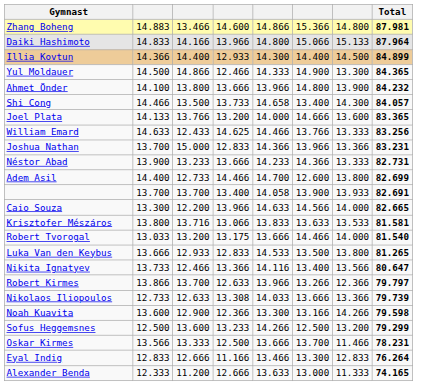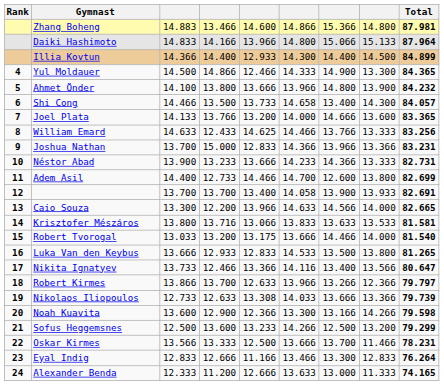 <table class="wikitable sortable" style="text-align:center; font-size:100%">
 <tr>
+<th scope="col" style="width:15px;">Rank</th>
 <th scope="col" style="width:175px;">Gymnast</th>
 <th scope="col" style="width:50px;"></th>
 <th scope="col" style="width:50px;"></th>
 <th scope="col" style="width:50px;"></th>
 <th scope="col" style="width:50px;"></th>
 <th scope="col" style="width:50px;"></th>
 <th scope="col" style="width:50px;"></th>
 <th scope="col" style="width:50px;">Total</th>
 </tr>
 <tr style="background:#fffcaf;">
+<td style="text-align:center" scope="row"><strong></strong></td>
 <td style="text-align:left;"> <a href='#'>Zhang Boheng</a></td>
 <td>14.883</td>
 <td>13.466</td>
 <td>14.600</td>
 <td>14.866</td>
 <td>15.366</td>
 <td>14.800</td>
 <td><strong>87.981</strong></td>
 </tr>
 <tr style="background:#e5e5e5;">
+<td style="text-align:center" scope="row"><strong></strong></td>
 <td style="text-align:left;"> <a href='#'>Daiki Hashimoto</a></td>
 <td>14.833</td>
 <td>14.166</td>
 <td>13.966</td>
 <td>14.800</td>
 <td>15.066</td>
 <td>15.133</td>
 <td><strong>87.964</strong></td>
 </tr>
 <tr style="background:#ec9;">
+<td style="text-align:center" scope="row"><strong></strong></td>
 <td style="text-align:left;"> <a href='#'>Illia Kovtun</a></td>
 <td>14.366</td>
 <td>14.400</td>
 <td>12.933</td>
 <td>14.300</td>
 <td>14.400</td>
 <td>14.500</td>
 <td><strong>84.899</strong></td>
 </tr>
 <tr>
+<td scope="row" style="text-align:center;"><strong>4</strong></td>
 <td style="text-align:left;"> <a href='#'>Yul Moldauer</a></td>
 <td>14.500</td>
 <td>14.866</td>
 <td>12.466</td>
 <td>14.333</td>
 <td>14.900</td>
 <td>13.300</td>
 <td><strong>84.365</strong></td>
 </tr>
 <tr>
+<td scope="row" style="text-align:center;"><strong>5</strong></td>
 <td style="text-align:left;"> <a href='#'>Ahmet Önder</a></td>
 <td>14.100</td>
 <td>13.800</td>
 <td>13.666</td>
 <td>13.966</td>
 <td>14.800</td>
 <td>13.900</td>
 <td><strong>84.232</strong></td>
 </tr>
 <tr>
+<td scope="row" style="text-align:center;"><strong>6</strong></td>
 <td style="text-align:left;"> <a href='#'>Shi Cong</a></td>
 <td>14.466</td>
 <td>13.500</td>
 <td>13.733</td>
 <td>14.658</td>
 <td>13.400</td>
 <td>14.300</td>
 <td><strong>84.057</strong></td>
 </tr>
 <tr>
+<td scope="row" style="text-align:center;"><strong>7</strong></td>
 <td style="text-align:left;"> <a href='#'>Joel Plata</a></td>
 <td>14.133</td>
 <td>13.766</td>
 <td>13.200</td>
 <td>14.000</td>
 <td>14.666</td>
 <td>13.600</td>
 <td><strong>83.365</strong></td>
 </tr>
 <tr>
+<td scope="row" style="text-align:center;"><strong>8</strong></td>
 <td style="text-align:left;"> <a href='#'>William Emard</a></td>
 <td>14.633</td>
 <td>12.433</td>
 <td>14.625</td>
 <td>14.466</td>
 <td>13.766</td>
 <td>13.333</td>
 <td><strong>83.256</strong></td>
 </tr>
 <tr>
+<td scope="row" style="text-align:center;"><strong>9</strong></td>
 <td style="text-align:left;"> <a href='#'>Joshua Nathan</a></td>
 <td>13.700</td>
 <td>15.000</td>
 <td>12.833</td>
 <td>14.366</td>
 <td>13.966</td>
 <td>13.366</td>
 <td><strong>83.231</strong></td>
 </tr>
 <tr>
+<td scope="row" style="text-align:center;"><strong>10</strong></td>
 <td style="text-align:left;"> <a href='#'>Néstor Abad</a></td>
 <td>13.900</td>
 <td>13.233</td>
 <td>13.666</td>
 <td>14.233</td>
 <td>14.366</td>
 <td>13.333</td>
 <td><strong>82.731</strong></td>
 </tr>
 <tr>
+<td scope="row" style="text-align:center;"><strong>11</strong></td>
 <td style="text-align:left;"> <a href='#'>Adem Asil</a></td>
 <td>14.400</td>
 <td>12.733</td>
 <td>14.466</td>
 <td>14.700</td>
 <td>12.600</td>
 <td>13.800</td>
 <td><strong>82.699</strong></td>
 </tr>
 <tr>
+<td scope="row" style="text-align:center;"><strong>12</strong></td>
 <td style="text-align:left;"> </td>
 <td>13.700</td>
 <td>13.700</td>
 <td>13.400</td>
 <td>14.058</td>
 <td>13.900</td>
 <td>13.933</td>
 <td><strong>82.691</strong></td>
 </tr>
 <tr>
+<td scope="row" style="text-align:center;"><strong>13</strong></td>
 <td style="text-align:left;"> <a href='#'>Caio Souza</a></td>
 <td>13.300</td>
 <td>12.200</td>
 <td>13.966</td>
 <td>14.633</td>
 <td>14.566</td>
 <td>14.000</td>
 <td><strong>82.665</strong></td>
 </tr>
 <tr>
+<td scope="row" style="text-align:center;"><strong>14</strong></td>
 <td style="text-align:left;"> <a href='#'>Krisztofer Mészáros</a></td>
 <td>13.800</td>
 <td>13.716</td>
 <td>13.066</td>
 <td>13.833</td>
 <td>13.633</td>
 <td>13.533</td>
 <td><strong>81.581</strong></td>
 </tr>
 <tr>
+<td scope="row" style="text-align:center;"><strong>15</strong></td>
 <td style="text-align:left;"> <a href='#'>Robert Tvorogal</a></td>
 <td>13.033</td>
 <td>13.200</td>
 <td>13.175</td>
 <td>13.666</td>
 <td>14.466</td>
 <td>14.000</td>
 <td><strong>81.540</strong></td>
 </tr>
 <tr>
+<td scope="row" style="text-align:center;"><strong>16</strong></td>
 <td style="text-align:left;"> <a href='#'>Luka Van den Keybus</a></td>
 <td>13.666</td>
 <td>12.933</td>
 <td>12.833</td>
 <td>14.533</td>
 <td>13.500</td>
 <td>13.800</td>
 <td><strong>81.265</strong></td>
 </tr>
 <tr>
+<td scope="row" style="text-align:center;"><strong>17</strong></td>
 <td style="text-align:left;"> <a href='#'>Nikita Ignatyev</a></td>
 <td>13.733</td>
 <td>12.466</td>
 <td>13.366</td>
 <td>14.116</td>
 <td>13.400</td>
 <td>13.566</td>
 <td><strong>80.647</strong></td>
 </tr>
 <tr>
+<td scope="row" style="text-align:center;"><strong>18</strong></td>
 <td style="text-align:left;"> <a href='#'>Robert Kirmes</a></td>
 <td>13.866</td>
 <td>13.700</td>
 <td>12.633</td>
 <td>13.966</td>
 <td>13.266</td>
 <td>12.366</td>
 <td><strong>79.797</strong></td>
 </tr>
 <tr>
+<td scope="row" style="text-align:center;"><strong>19</strong></td>
 <td style="text-align:left;"> <a href='#'>Nikolaos Iliopoulos</a></td>
 <td>12.733</td>
 <td>12.633</td>
 <td>13.308</td>
 <td>14.033</td>
 <td>13.666</td>
 <td>13.366</td>
 <td><strong>79.739</strong></td>
 </tr>
 <tr>
+<td scope="row" style="text-align:center;"><strong>20</strong></td>
 <td style="text-align:left;"> <a href='#'>Noah Kuavita</a></td>
 <td>13.600</td>
 <td>12.900</td>
 <td>12.366</td>
 <td>13.300</td>
 <td>13.166</td>
 <td>14.266</td>
 <td><strong>79.598</strong></td>
 </tr>
 <tr>
+<td scope="row" style="text-align:center;"><strong>21</strong></td>
 <td style="text-align:left;"> <a href='#'>Sofus Heggemsnes</a></td>
 <td>12.500</td>
 <td>13.600</td>
 <td>13.233</td>
 <td>14.266</td>
 <td>12.500</td>
 <td>13.200</td>
 <td><strong>79.299</strong></td>
 </tr>
 <tr>
+<td scope="row" style="text-align:center;"><strong>22</strong></td>
 <td style="text-align:left;"> <a href='#'>Oskar Kirmes</a></td>
 <td>13.566</td>
 <td>13.333</td>
 <td>12.500</td>
 <td>13.666</td>
 <td>13.700</td>
 <td>11.466</td>
 <td><strong>78.231</strong></td>
 </tr>
 <tr>
+<td scope="row" style="text-align:center;"><strong>23</strong></td>
 <td style="text-align:left;"> <a href='#'>Eyal Indig</a></td>
 <td>12.833</td>
 <td>12.666</td>
 <td>11.166</td>
 <td>13.466</td>
 <td>13.300</td>
 <td>12.833</td>
 <td><strong>76.264</strong></td>
 </tr>
 <tr>
+<td scope="row" style="text-align:center;"><strong>24</strong></td>
 <td style="text-align:left;"> <a href='#'>Alexander Benda</a></td>
 <td>12.333</td>
 <td>11.200</td>
 <td>12.666</td>
 <td>13.633</td>
 <td>13.000</td>
 <td>11.333</td>
 <td><strong>74.165</strong></td>
 </tr>
 </table>
